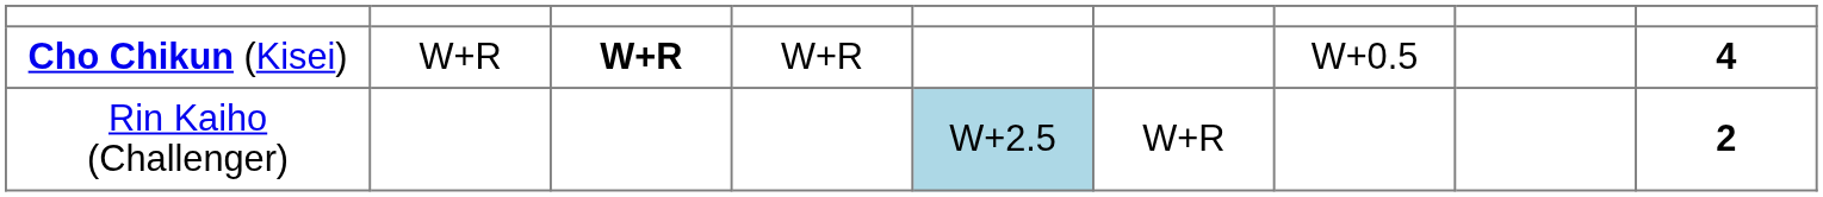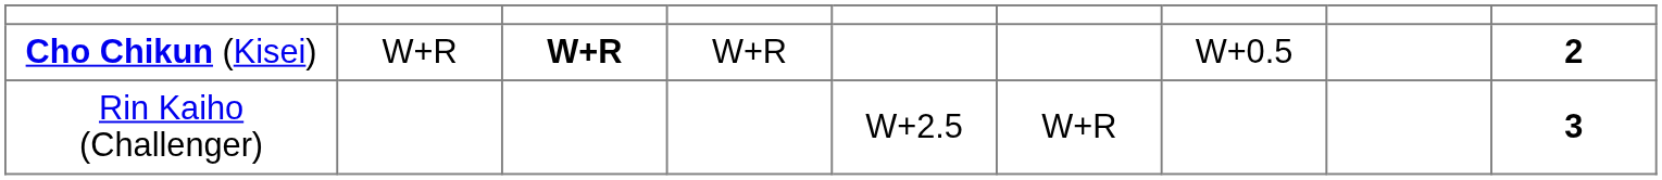 <table class="toccolours" border="1" cellpadding="4" cellspacing="0" style="border-collapse: collapse; margin:0;">
 <tr>
 <th width=150></th>
 <th width=70></th>
 <th width=70></th>
 <th width=70></th>
 <th width=70></th>
 <th width=70></th>
 <th width=70></th>
 <th width=70></th>
 <th width=70></th>
 </tr>
 <tr align=center>
 <td><strong><a href='#'>Cho Chikun</a></strong> (<a href='#'>Kisei</a>)</td>
 <td>W+R</td>
 <td><strong>W+R</strong></td>
 <td>W+R</td>
 <td></td>
 <td></td>
 <td>W+0.5</td>
 <td></td>
-<td><strong>4</strong></td>
+<td><strong>2</strong></td>
 </tr>
 <tr align=center>
 <td><a href='#'>Rin Kaiho</a> (Challenger)</td>
 <td></td>
 <td></td>
 <td></td>
-<td style="background: lightblue;">W+2.5</td>
+<td>W+2.5</td>
 <td>W+R</td>
 <td></td>
 <td></td>
-<td><strong>2</strong></td>
+<td><strong>3</strong></td>
 </tr>
 </table>
